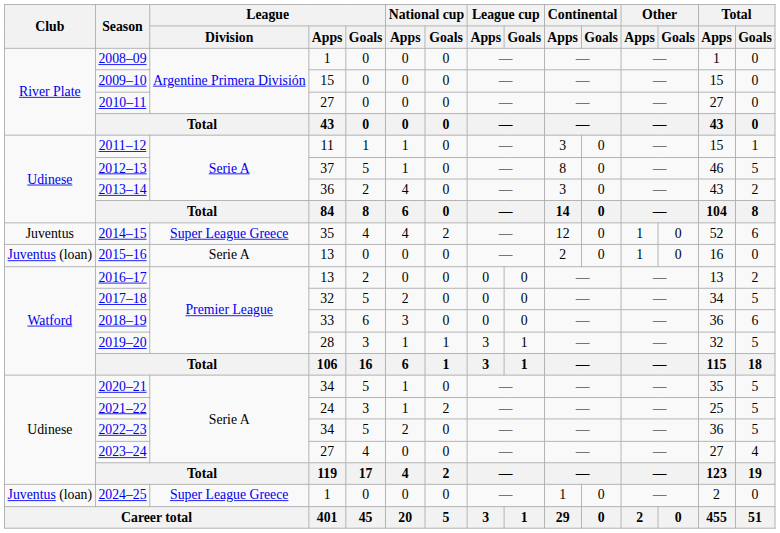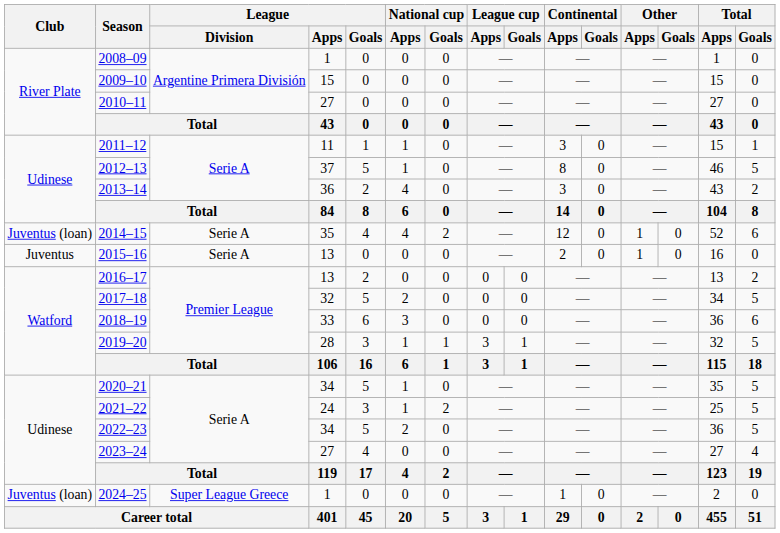 <table class="wikitable" style="text-align:center">
 <tr>
 <th rowspan=2>Club</th>
 <th rowspan=2>Season</th>
 <th colspan=3>League</th>
 <th colspan=2>National cup</th>
 <th colspan=2>League cup</th>
 <th colspan=2>Continental</th>
 <th colspan=2>Other</th>
 <th colspan=2>Total</th>
 </tr>
 <tr>
 <th>Division</th>
 <th>Apps</th>
 <th>Goals</th>
 <th>Apps</th>
 <th>Goals</th>
 <th>Apps</th>
 <th>Goals</th>
 <th>Apps</th>
 <th>Goals</th>
 <th>Apps</th>
 <th>Goals</th>
 <th>Apps</th>
 <th>Goals</th>
 </tr>
 <tr>
 <td rowspan=4><a href='#'>River Plate</a></td>
 <td><a href='#'>2008–09</a></td>
 <td rowspan=3><a href='#'>Argentine Primera División</a></td>
 <td>1</td>
 <td>0</td>
 <td>0</td>
 <td>0</td>
 <td colspan=2>—</td>
 <td colspan=2>—</td>
 <td colspan=2>—</td>
 <td>1</td>
 <td>0</td>
 </tr>
 <tr>
 <td><a href='#'>2009–10</a></td>
 <td>15</td>
 <td>0</td>
 <td>0</td>
 <td>0</td>
 <td colspan=2>—</td>
 <td colspan=2>—</td>
 <td colspan=2>—</td>
 <td>15</td>
 <td>0</td>
 </tr>
 <tr>
 <td><a href='#'>2010–11</a></td>
 <td>27</td>
 <td>0</td>
 <td>0</td>
 <td>0</td>
 <td colspan=2>—</td>
 <td colspan=2>—</td>
 <td colspan=2>—</td>
 <td>27</td>
 <td>0</td>
 </tr>
 <tr>
 <th colspan=2>Total</th>
 <th>43</th>
 <th>0</th>
 <th>0</th>
 <th>0</th>
 <th colspan=2>—</th>
 <th colspan=2>—</th>
 <th colspan=2>—</th>
 <th>43</th>
 <th>0</th>
 </tr>
 <tr>
 <td rowspan=4><a href='#'>Udinese</a></td>
 <td><a href='#'>2011–12</a></td>
 <td rowspan=3><a href='#'>Serie A</a></td>
 <td>11</td>
 <td>1</td>
 <td>1</td>
 <td>0</td>
 <td colspan=2>—</td>
 <td>3</td>
 <td>0</td>
 <td colspan=2>—</td>
 <td>15</td>
 <td>1</td>
 </tr>
 <tr>
 <td><a href='#'>2012–13</a></td>
 <td>37</td>
 <td>5</td>
 <td>1</td>
 <td>0</td>
 <td colspan=2>—</td>
 <td>8</td>
 <td>0</td>
 <td colspan=2>—</td>
 <td>46</td>
 <td>5</td>
 </tr>
 <tr>
 <td><a href='#'>2013–14</a></td>
 <td>36</td>
 <td>2</td>
 <td>4</td>
 <td>0</td>
 <td colspan=2>—</td>
 <td>3</td>
 <td>0</td>
 <td colspan=2>—</td>
 <td>43</td>
 <td>2</td>
 </tr>
 <tr>
 <th colspan=2>Total</th>
 <th>84</th>
 <th>8</th>
 <th>6</th>
 <th>0</th>
 <th colspan=2>—</th>
 <th>14</th>
 <th>0</th>
 <th colspan=2>—</th>
 <th>104</th>
 <th>8</th>
 </tr>
 <tr>
-<td>Juventus</td>
+<td><a href='#'>Juventus</a> (loan)</td>
 <td><a href='#'>2014–15</a></td>
-<td><a href='#'>Super League Greece</a></td>
+<td>Serie A</td>
 <td>35</td>
 <td>4</td>
 <td>4</td>
 <td>2</td>
 <td colspan=2>—</td>
 <td>12</td>
 <td>0</td>
 <td>1</td>
 <td>0</td>
 <td>52</td>
 <td>6</td>
 </tr>
 <tr>
-<td><a href='#'>Juventus</a> (loan)</td>
+<td>Juventus</td>
 <td><a href='#'>2015–16</a></td>
 <td>Serie A</td>
 <td>13</td>
 <td>0</td>
 <td>0</td>
 <td>0</td>
 <td colspan=2>—</td>
 <td>2</td>
 <td>0</td>
 <td>1</td>
 <td>0</td>
 <td>16</td>
 <td>0</td>
 </tr>
 <tr>
 <td rowspan=5><a href='#'>Watford</a></td>
 <td><a href='#'>2016–17</a></td>
 <td rowspan=4><a href='#'>Premier League</a></td>
 <td>13</td>
 <td>2</td>
 <td>0</td>
 <td>0</td>
 <td>0</td>
 <td>0</td>
 <td colspan=2>—</td>
 <td colspan=2>—</td>
 <td>13</td>
 <td>2</td>
 </tr>
 <tr>
 <td><a href='#'>2017–18</a></td>
 <td>32</td>
 <td>5</td>
 <td>2</td>
 <td>0</td>
 <td>0</td>
 <td>0</td>
 <td colspan=2>—</td>
 <td colspan=2>—</td>
 <td>34</td>
 <td>5</td>
 </tr>
 <tr>
 <td><a href='#'>2018–19</a></td>
 <td>33</td>
 <td>6</td>
 <td>3</td>
 <td>0</td>
 <td>0</td>
 <td>0</td>
 <td colspan=2>—</td>
 <td colspan=2>—</td>
 <td>36</td>
 <td>6</td>
 </tr>
 <tr>
 <td><a href='#'>2019–20</a></td>
 <td>28</td>
 <td>3</td>
 <td>1</td>
 <td>1</td>
 <td>3</td>
 <td>1</td>
 <td colspan=2>—</td>
 <td colspan=2>—</td>
 <td>32</td>
 <td>5</td>
 </tr>
 <tr>
 <th colspan=2>Total</th>
 <th>106</th>
 <th>16</th>
 <th>6</th>
 <th>1</th>
 <th>3</th>
 <th>1</th>
 <th colspan=2>—</th>
 <th colspan=2>—</th>
 <th>115</th>
 <th>18</th>
 </tr>
 <tr>
 <td rowspan=5>Udinese</td>
 <td><a href='#'>2020–21</a></td>
 <td rowspan=4>Serie A</td>
 <td>34</td>
 <td>5</td>
 <td>1</td>
 <td>0</td>
 <td colspan=2>—</td>
 <td colspan=2>—</td>
 <td colspan=2>—</td>
 <td>35</td>
 <td>5</td>
 </tr>
 <tr>
 <td><a href='#'>2021–22</a></td>
 <td>24</td>
 <td>3</td>
 <td>1</td>
 <td>2</td>
 <td colspan=2>—</td>
 <td colspan=2>—</td>
 <td colspan=2>—</td>
 <td>25</td>
 <td>5</td>
 </tr>
 <tr>
 <td><a href='#'>2022–23</a></td>
 <td>34</td>
 <td>5</td>
 <td>2</td>
 <td>0</td>
 <td colspan=2>—</td>
 <td colspan=2>—</td>
 <td colspan=2>—</td>
 <td>36</td>
 <td>5</td>
 </tr>
 <tr>
 <td><a href='#'>2023–24</a></td>
 <td>27</td>
 <td>4</td>
 <td>0</td>
 <td>0</td>
 <td colspan=2>—</td>
 <td colspan=2>—</td>
 <td colspan=2>—</td>
 <td>27</td>
 <td>4</td>
 </tr>
 <tr>
 <th colspan=2>Total</th>
 <th>119</th>
 <th>17</th>
 <th>4</th>
 <th>2</th>
 <th colspan=2>—</th>
 <th colspan=2>—</th>
 <th colspan=2>—</th>
 <th>123</th>
 <th>19</th>
 </tr>
 <tr>
 <td><a href='#'>Juventus</a> (loan)</td>
 <td><a href='#'>2024–25</a></td>
 <td><a href='#'>Super League Greece</a></td>
 <td>1</td>
 <td>0</td>
 <td>0</td>
 <td>0</td>
 <td colspan=2>—</td>
 <td>1</td>
 <td>0</td>
 <td colspan=2>—</td>
 <td>2</td>
 <td>0</td>
 </tr>
 <tr>
 <th colspan=3>Career total</th>
 <th>401</th>
 <th>45</th>
 <th>20</th>
 <th>5</th>
 <th>3</th>
 <th>1</th>
 <th>29</th>
 <th>0</th>
 <th>2</th>
 <th>0</th>
 <th>455</th>
 <th>51</th>
 </tr>
 </table>
